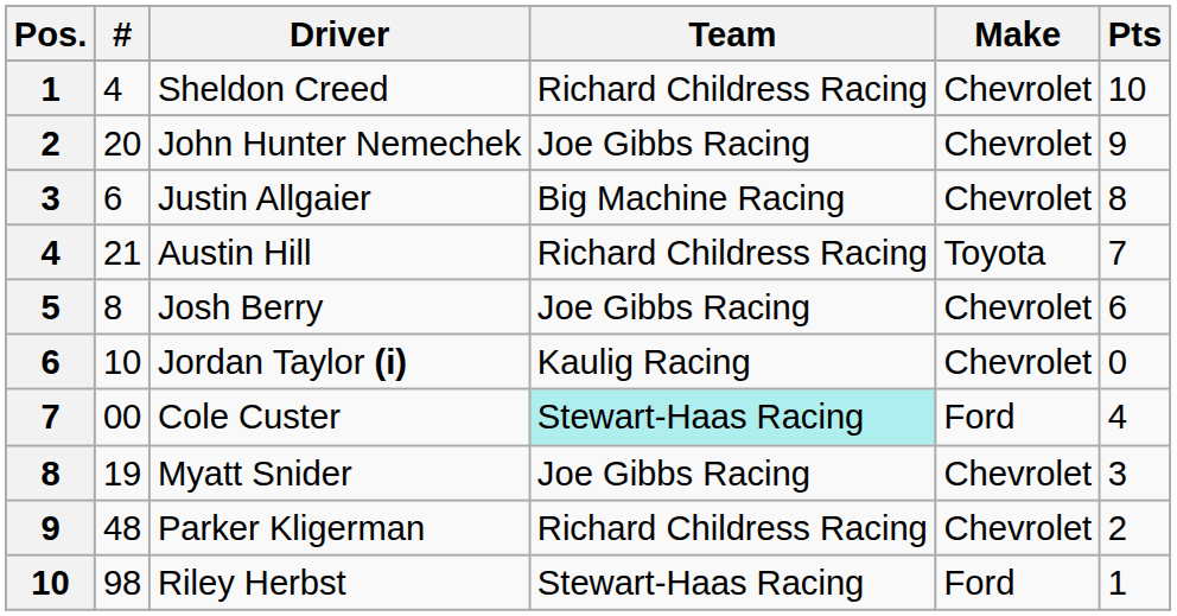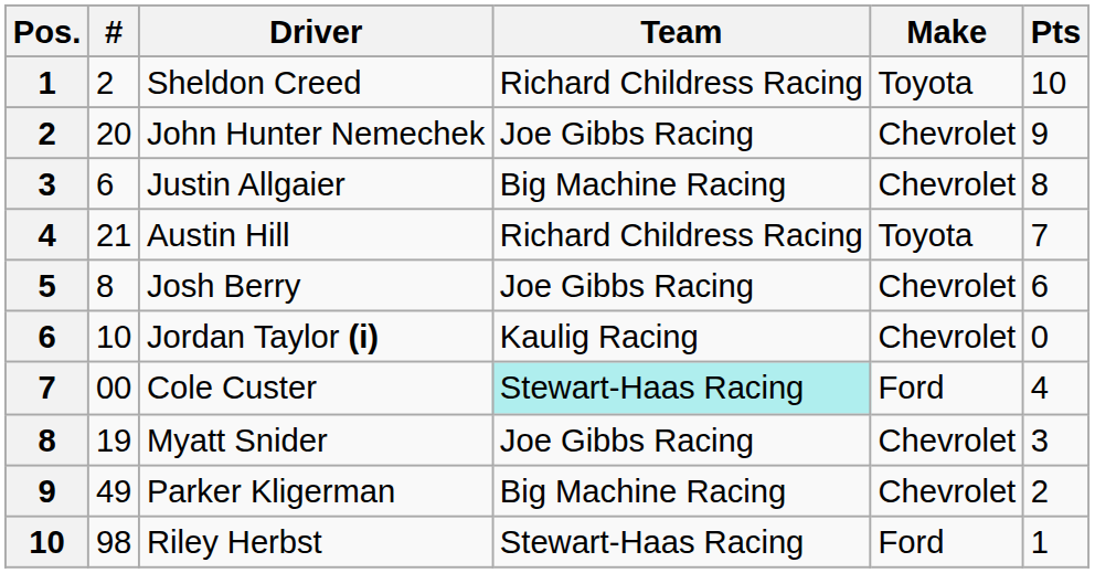 <table class="wikitable" style="font-size:95%">
 <tr>
 <th>Pos.</th>
 <th>#</th>
 <th>Driver</th>
 <th>Team</th>
 <th>Make</th>
 <th>Pts</th>
 </tr>
 <tr>
 <th>1</th>
-<td>4</td>
+<td>2</td>
 <td>Sheldon Creed</td>
 <td>Richard Childress Racing</td>
-<td>Chevrolet</td>
+<td>Toyota</td>
 <td>10</td>
 </tr>
 <tr>
 <th>2</th>
 <td>20</td>
 <td>John Hunter Nemechek</td>
 <td>Joe Gibbs Racing</td>
 <td>Chevrolet</td>
 <td>9</td>
 </tr>
 <tr>
 <th>3</th>
 <td>6</td>
 <td>Justin Allgaier</td>
 <td>Big Machine Racing</td>
 <td>Chevrolet</td>
 <td>8</td>
 </tr>
 <tr>
 <th>4</th>
 <td>21</td>
 <td>Austin Hill</td>
 <td>Richard Childress Racing</td>
 <td>Toyota</td>
 <td>7</td>
 </tr>
 <tr>
 <th>5</th>
 <td>8</td>
 <td>Josh Berry</td>
 <td>Joe Gibbs Racing</td>
 <td>Chevrolet</td>
 <td>6</td>
 </tr>
 <tr>
 <th>6</th>
 <td>10</td>
 <td>Jordan Taylor <strong>(i)</strong></td>
 <td>Kaulig Racing</td>
 <td>Chevrolet</td>
 <td>0</td>
 </tr>
 <tr>
 <th>7</th>
 <td>00</td>
 <td>Cole Custer</td>
 <td style="background: paleturquoise;">Stewart-Haas Racing</td>
 <td>Ford</td>
 <td>4</td>
 </tr>
 <tr>
 <th>8</th>
 <td>19</td>
 <td>Myatt Snider</td>
 <td>Joe Gibbs Racing</td>
 <td>Chevrolet</td>
 <td>3</td>
 </tr>
 <tr>
 <th>9</th>
-<td>48</td>
+<td>49</td>
 <td>Parker Kligerman</td>
-<td>Richard Childress Racing</td>
+<td>Big Machine Racing</td>
 <td>Chevrolet</td>
 <td>2</td>
 </tr>
 <tr>
 <th>10</th>
 <td>98</td>
 <td>Riley Herbst</td>
 <td>Stewart-Haas Racing</td>
 <td>Ford</td>
 <td>1</td>
 </tr>
 </table>
